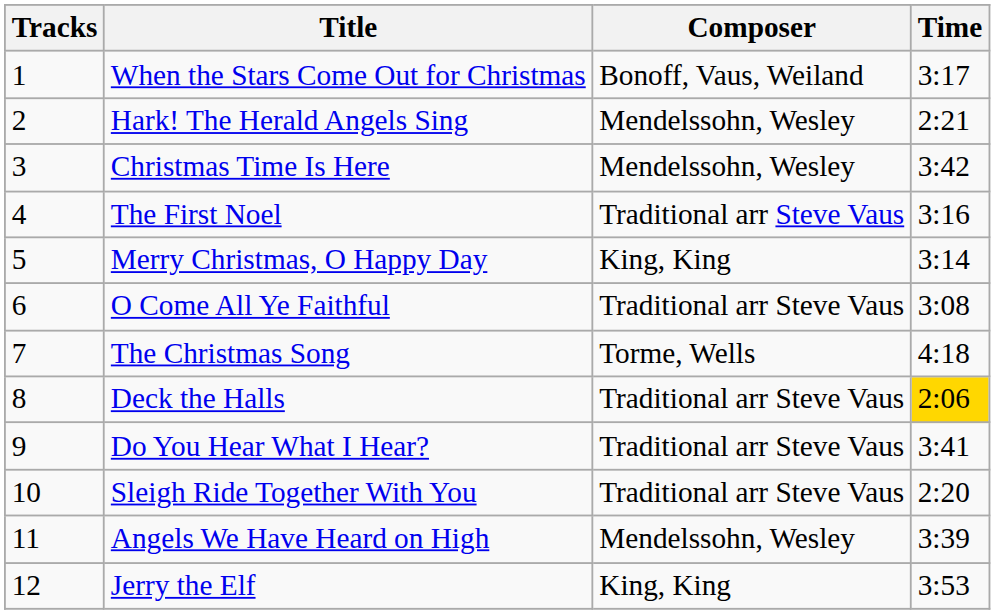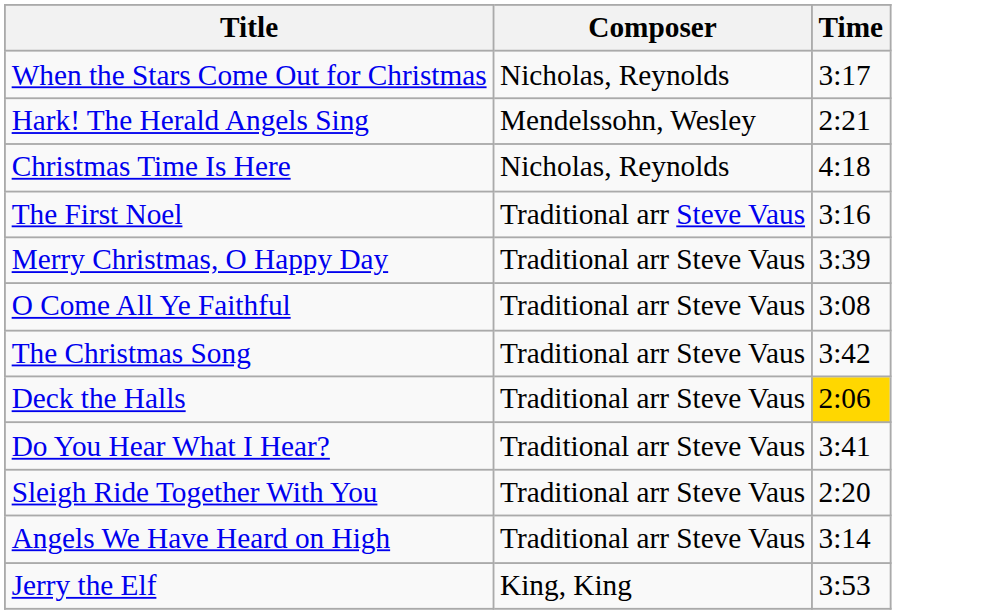 <table class="wikitable">
 <tr>
-<th>Tracks</th>
 <th>Title</th>
 <th>Composer</th>
 <th>Time</th>
 </tr>
 <tr>
-<td>1</td>
 <td><a href='#'>When the Stars Come Out for Christmas</a></td>
-<td>Bonoff, Vaus, Weiland</td>
+<td>Nicholas, Reynolds</td>
 <td>3:17</td>
 </tr>
 <tr>
-<td>2</td>
 <td><a href='#'>Hark! The Herald Angels Sing</a></td>
 <td>Mendelssohn, Wesley</td>
 <td>2:21</td>
 </tr>
 <tr>
-<td>3</td>
 <td><a href='#'>Christmas Time Is Here</a></td>
-<td>Mendelssohn, Wesley</td>
-<td>3:42</td>
+<td>Nicholas, Reynolds</td>
+<td>4:18</td>
 </tr>
 <tr>
-<td>4</td>
 <td><a href='#'>The First Noel</a></td>
 <td>Traditional arr <a href='#'>Steve Vaus</a></td>
 <td>3:16</td>
 </tr>
 <tr>
-<td>5</td>
 <td><a href='#'>Merry Christmas, O Happy Day</a></td>
-<td>King, King</td>
-<td>3:14</td>
+<td>Traditional arr Steve Vaus</td>
+<td>3:39</td>
 </tr>
 <tr>
-<td>6</td>
 <td><a href='#'>O Come All Ye Faithful</a></td>
 <td>Traditional arr Steve Vaus</td>
 <td>3:08</td>
 </tr>
 <tr>
-<td>7</td>
 <td><a href='#'>The Christmas Song</a></td>
-<td>Torme, Wells</td>
-<td>4:18</td>
+<td>Traditional arr Steve Vaus</td>
+<td>3:42</td>
 </tr>
 <tr>
-<td>8</td>
 <td><a href='#'>Deck the Halls</a></td>
 <td>Traditional arr Steve Vaus</td>
 <td style="background: gold;">2:06</td>
 </tr>
 <tr>
-<td>9</td>
 <td><a href='#'>Do You Hear What I Hear?</a></td>
 <td>Traditional arr Steve Vaus</td>
 <td>3:41</td>
 </tr>
 <tr>
-<td>10</td>
 <td><a href='#'>Sleigh Ride Together With You</a></td>
 <td>Traditional arr Steve Vaus</td>
 <td>2:20</td>
 </tr>
 <tr>
-<td>11</td>
 <td><a href='#'>Angels We Have Heard on High</a></td>
-<td>Mendelssohn, Wesley</td>
-<td>3:39</td>
+<td>Traditional arr Steve Vaus</td>
+<td>3:14</td>
 </tr>
 <tr>
-<td>12</td>
 <td><a href='#'>Jerry the Elf</a></td>
 <td>King, King</td>
 <td>3:53</td>
 </tr>
 </table>
